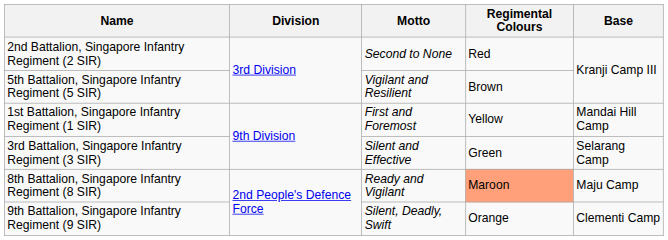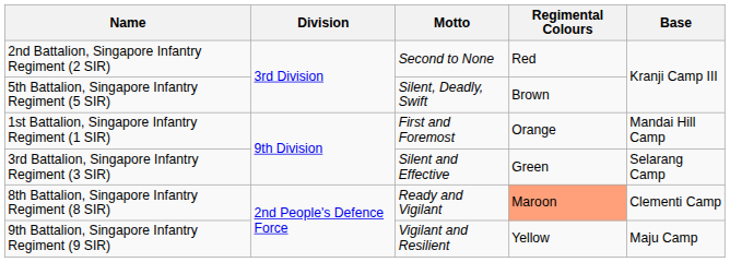 <table class="wikitable">
 <tr>
 <th>Name</th>
 <th>Division</th>
 <th>Motto</th>
 <th>Regimental Colours</th>
 <th>Base</th>
 </tr>
 <tr>
 <td>2nd Battalion, Singapore Infantry Regiment (2 SIR)</td>
 <td rowspan=2><a href='#'>3rd Division</a></td>
 <td><em>Second to None</em></td>
 <td>Red</td>
 <td rowspan=2>Kranji Camp III</td>
 </tr>
 <tr>
 <td>5th Battalion, Singapore Infantry Regiment (5 SIR)</td>
-<td><em>Vigilant and Resilient</em></td>
+<td><em>Silent, Deadly, Swift</em></td>
 <td>Brown</td>
 </tr>
 <tr>
 <td>1st Battalion, Singapore Infantry Regiment (1 SIR)</td>
 <td rowspan=2><a href='#'>9th Division</a></td>
 <td><em>First and Foremost</em></td>
-<td>Yellow</td>
+<td>Orange</td>
 <td>Mandai Hill Camp</td>
 </tr>
 <tr>
 <td>3rd Battalion, Singapore Infantry Regiment (3 SIR)</td>
 <td><em>Silent and Effective</em></td>
 <td>Green</td>
 <td>Selarang Camp</td>
 </tr>
 <tr>
 <td>8th Battalion, Singapore Infantry Regiment (8 SIR)</td>
 <td rowspan=2><a href='#'>2nd People's Defence Force</a></td>
 <td><em>Ready and Vigilant</em></td>
 <td style="background: lightsalmon;">Maroon</td>
-<td>Maju Camp</td>
+<td>Clementi Camp</td>
 </tr>
 <tr>
 <td>9th Battalion, Singapore Infantry Regiment (9 SIR)</td>
-<td><em>Silent, Deadly, Swift</em></td>
-<td>Orange</td>
-<td>Clementi Camp</td>
+<td><em>Vigilant and Resilient</em></td>
+<td>Yellow</td>
+<td>Maju Camp</td>
 </tr>
 </table>
